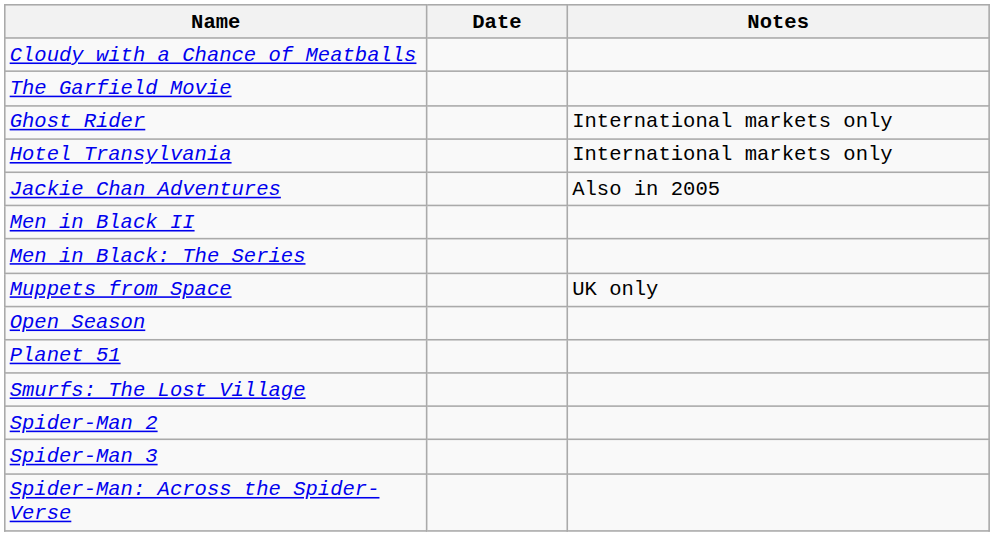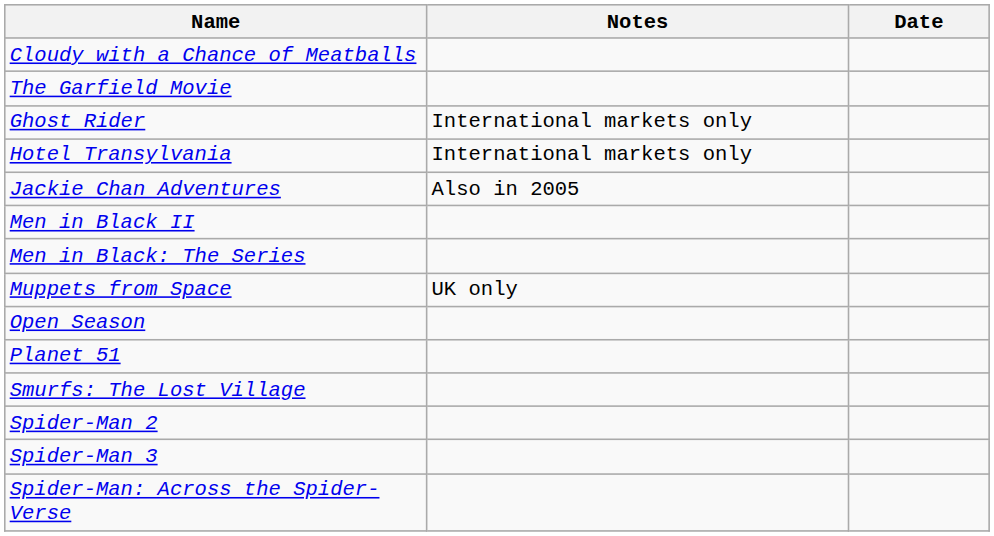 <table class="wikitable sortable" style="margin:left; text-align: left; width:100%;">
 <tr>
 <th width=30%>Name</th>
+<th width=30% class="unsortable">Notes</th>
 <th width=10%>Date</th>
-<th width=30% class="unsortable">Notes</th>
 </tr>
 <tr>
 <td style="font-style:italic;"><a href='#'>Cloudy with a Chance of Meatballs</a></td>
+<td></td>
 <td style="text-align:center;"></td>
-<td></td>
 </tr>
 <tr>
 <td style="font-style:italic;"><a href='#'>The Garfield Movie</a></td>
+<td></td>
 <td style="text-align:center;"></td>
-<td></td>
 </tr>
 <tr>
 <td style="font-style:italic;"><a href='#'>Ghost Rider</a></td>
+<td>International markets only</td>
 <td style="text-align:center;"></td>
-<td>International markets only</td>
 </tr>
 <tr>
 <td style="font-style:italic;"><a href='#'>Hotel Transylvania</a></td>
+<td>International markets only</td>
 <td style="text-align:center;"></td>
-<td>International markets only</td>
 </tr>
 <tr>
 <td style="font-style:italic;"><a href='#'>Jackie Chan Adventures</a></td>
+<td>Also in 2005</td>
 <td style="text-align:center;"></td>
-<td>Also in 2005</td>
 </tr>
 <tr>
 <td style="font-style:italic;"><a href='#'>Men in Black II</a></td>
+<td></td>
 <td style="text-align:center;"></td>
-<td></td>
 </tr>
 <tr>
 <td style="font-style:italic;"><a href='#'>Men in Black: The Series</a></td>
+<td></td>
 <td style="text-align:center;"></td>
-<td></td>
 </tr>
 <tr>
 <td style="font-style:italic;"><a href='#'>Muppets from Space</a></td>
+<td>UK only</td>
 <td style="text-align:center;"></td>
-<td>UK only</td>
 </tr>
 <tr>
 <td style="font-style:italic;"><a href='#'>Open Season</a></td>
+<td></td>
 <td style="text-align:center;"></td>
-<td></td>
 </tr>
 <tr>
 <td style="font-style:italic;"><a href='#'>Planet 51</a></td>
+<td></td>
 <td style="text-align:center;"></td>
-<td></td>
 </tr>
 <tr>
 <td style="font-style:italic;"><a href='#'>Smurfs: The Lost Village</a></td>
+<td></td>
 <td style="text-align:center;"></td>
-<td></td>
 </tr>
 <tr>
 <td style="font-style:italic;"><a href='#'>Spider-Man 2</a></td>
+<td></td>
 <td style="text-align:center;"></td>
-<td></td>
 </tr>
 <tr>
 <td style="font-style:italic;"><a href='#'>Spider-Man 3</a></td>
+<td></td>
 <td style="text-align:center;"></td>
-<td></td>
 </tr>
 <tr>
 <td style="font-style:italic;"><a href='#'>Spider-Man: Across the Spider-Verse</a></td>
+<td></td>
 <td style="text-align:center;"></td>
-<td></td>
 </tr>
 </table>
